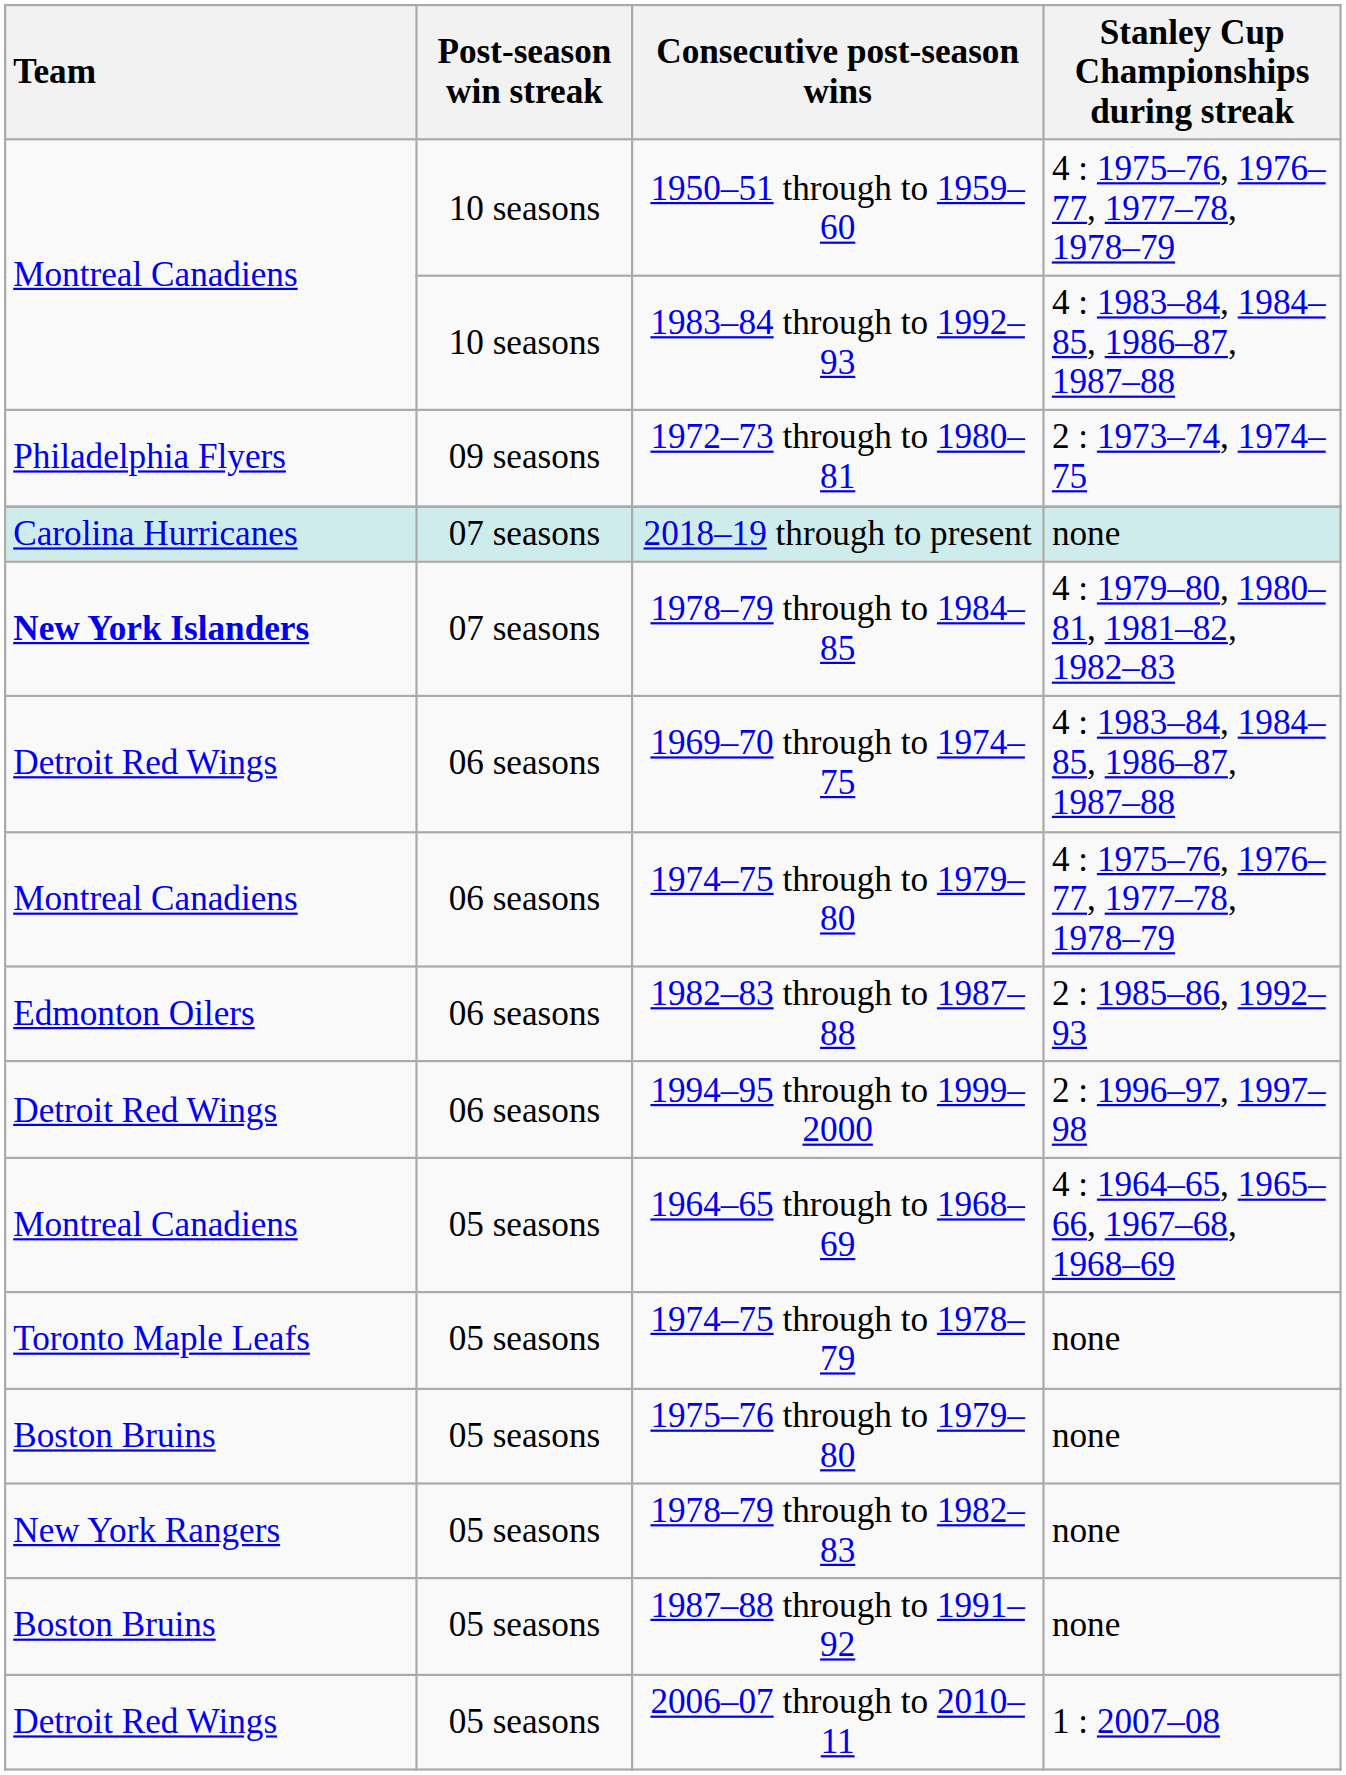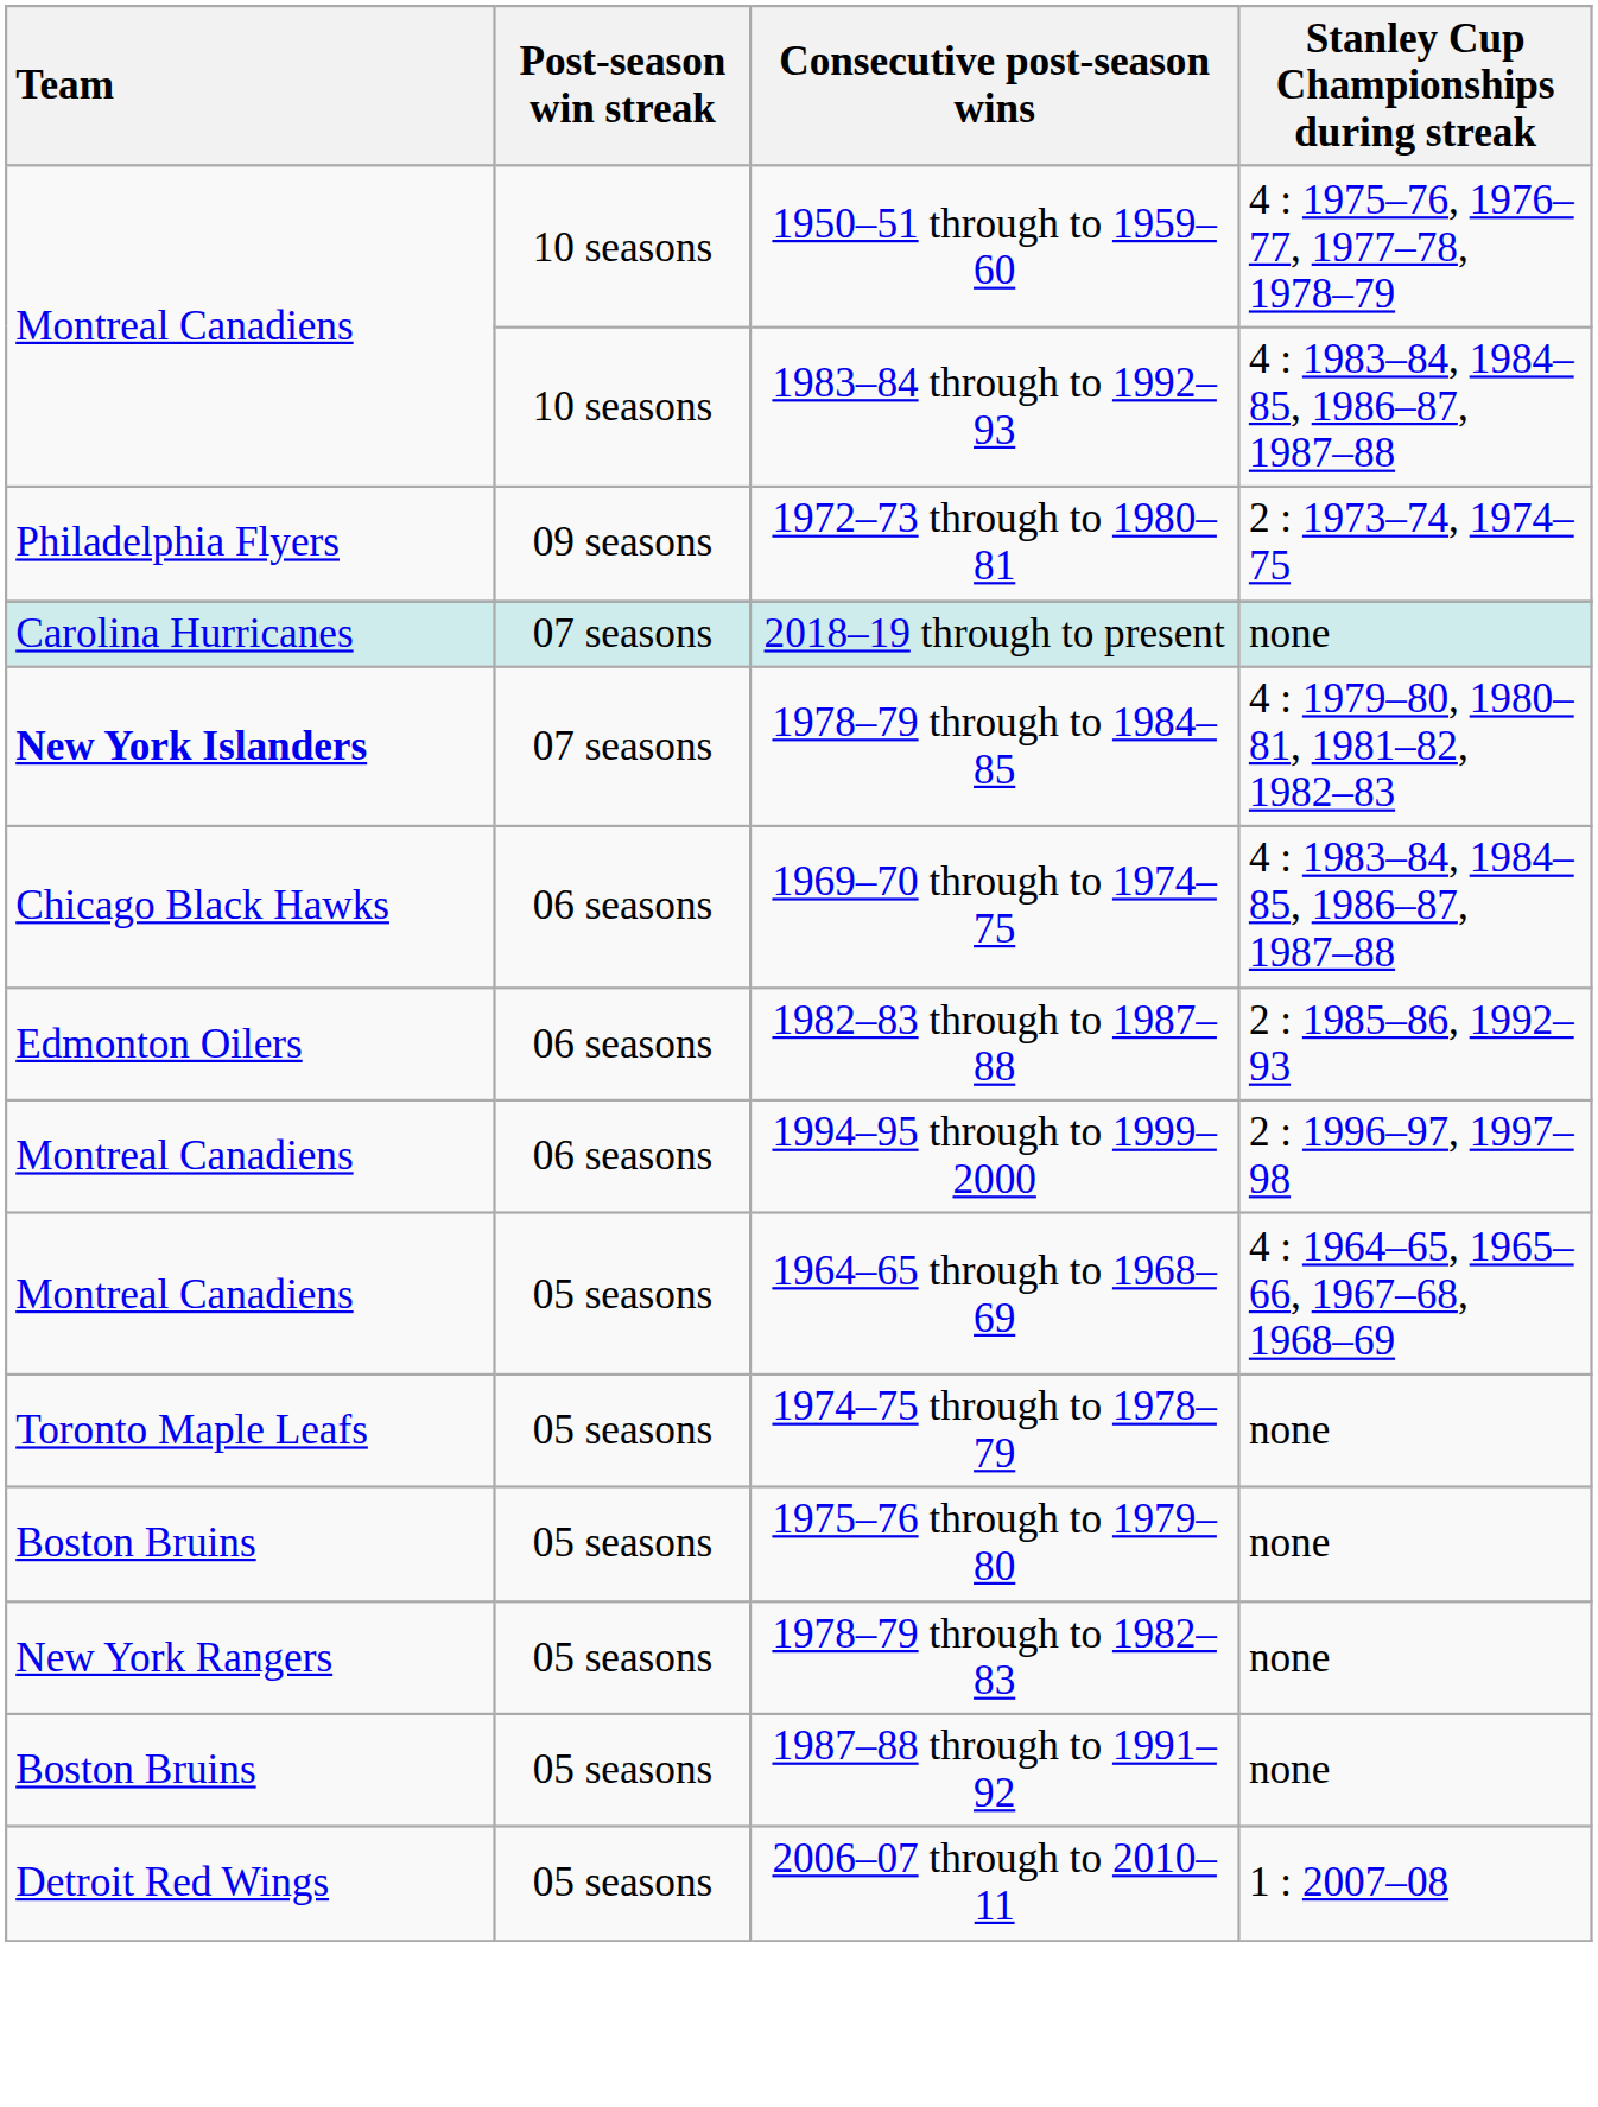 <table class="wikitable sortable" style="text-align:center">
 <tr>
 <th style="text-align:left" width="180pt">Team</th>
 <th width="90pt">Post-season win streak</th>
 <th width="180pt">Consecutive post-season wins</th>
 <th class="unsortable">Stanley Cup Championships during streak</th>
 </tr>
 <tr>
 <td rowspan="2" align="left"><a href='#'>Montreal Canadiens</a></td>
 <td>10 seasons</td>
 <td><a href='#'>1950–51</a> through to <a href='#'>1959–60</a></td>
 <td align="left">4 : <a href='#'>1975–76</a>, <a href='#'>1976–77</a>, <a href='#'>1977–78</a>, <a href='#'>1978–79</a></td>
 </tr>
 <tr>
 <td>10 seasons</td>
 <td><a href='#'>1983–84</a> through to <a href='#'>1992–93</a></td>
 <td align="left">4 : <a href='#'>1983–84</a>, <a href='#'>1984–85</a>, <a href='#'>1986–87</a>, <a href='#'>1987–88</a></td>
 </tr>
 <tr>
 <td align="left"><a href='#'>Philadelphia Flyers</a></td>
 <td><span>0</span>9 seasons</td>
 <td><a href='#'>1972–73</a> through to <a href='#'>1980–81</a></td>
 <td align="left">2 : <a href='#'>1973–74</a>, <a href='#'>1974–75</a></td>
 </tr>
 <tr>
 </tr>
 <tr style="background:#CFECEC">
 <td align="left"><a href='#'>Carolina Hurricanes</a></td>
 <td><span>0</span>7 seasons</td>
 <td><a href='#'>2018–19</a> through to present</td>
 <td align="left">none</td>
 </tr>
 <tr>
 <td align="left"><strong><a href='#'>New York Islanders</a></strong></td>
 <td><span>0</span>7 seasons</td>
 <td><a href='#'>1978–79</a> through to <a href='#'>1984–85</a></td>
 <td align="left">4 : <a href='#'>1979–80</a>, <a href='#'>1980–81</a>, <a href='#'>1981–82</a>, <a href='#'>1982–83</a></td>
 </tr>
 <tr>
-<td align="left"><a href='#'>Detroit Red Wings</a></td>
+<td align="left"><a href='#'>Chicago Black Hawks</a></td>
 <td><span>0</span>6 seasons</td>
 <td><a href='#'>1969–70</a> through to <a href='#'>1974–75</a></td>
 <td align="left">4 : <a href='#'>1983–84</a>, <a href='#'>1984–85</a>, <a href='#'>1986–87</a>, <a href='#'>1987–88</a></td>
-</tr>
-<tr>
-<td align="left"><a href='#'>Montreal Canadiens</a></td>
-<td><span>0</span>6 seasons</td>
-<td><a href='#'>1974–75</a> through to <a href='#'>1979–80</a></td>
-<td align="left">4 : <a href='#'>1975–76</a>, <a href='#'>1976–77</a>, <a href='#'>1977–78</a>, <a href='#'>1978–79</a></td>
 </tr>
 <tr>
 <td align="left"><a href='#'>Edmonton Oilers</a></td>
 <td><span>0</span>6 seasons</td>
 <td><a href='#'>1982–83</a> through to <a href='#'>1987–88</a></td>
 <td align="left">2 : <a href='#'>1985–86</a>, <a href='#'>1992–93</a></td>
 </tr>
 <tr>
-<td align="left"><a href='#'>Detroit Red Wings</a></td>
+<td align="left"><a href='#'>Montreal Canadiens</a></td>
 <td><span>0</span>6 seasons</td>
 <td><a href='#'>1994–95</a> through to <a href='#'>1999–2000</a></td>
 <td align="left">2 : <a href='#'>1996–97</a>, <a href='#'>1997–98</a></td>
 </tr>
 <tr>
 <td align="left"><a href='#'>Montreal Canadiens</a></td>
 <td><span>0</span>5 seasons</td>
 <td><a href='#'>1964–65</a> through to <a href='#'>1968–69</a></td>
 <td align="left">4 : <a href='#'>1964–65</a>, <a href='#'>1965–66</a>, <a href='#'>1967–68</a>, <a href='#'>1968–69</a></td>
 </tr>
 <tr>
 <td align="left"><a href='#'>Toronto Maple Leafs</a></td>
 <td><span>0</span>5 seasons</td>
 <td><a href='#'>1974–75</a> through to <a href='#'>1978–79</a></td>
 <td align="left">none</td>
 </tr>
 <tr>
 <td align="left"><a href='#'>Boston Bruins</a></td>
 <td><span>0</span>5 seasons</td>
 <td><a href='#'>1975–76</a> through to <a href='#'>1979–80</a></td>
 <td align="left">none</td>
 </tr>
 <tr>
 <td align="left"><a href='#'>New York Rangers</a></td>
 <td><span>0</span>5 seasons</td>
 <td><a href='#'>1978–79</a> through to <a href='#'>1982–83</a></td>
 <td align="left">none</td>
 </tr>
 <tr>
 <td align="left"><a href='#'>Boston Bruins</a></td>
 <td><span>0</span>5 seasons</td>
 <td><a href='#'>1987–88</a> through to <a href='#'>1991–92</a></td>
 <td align="left">none</td>
 </tr>
 <tr>
 <td align="left"><a href='#'>Detroit Red Wings</a></td>
 <td><span>0</span>5 seasons</td>
 <td><a href='#'>2006–07</a> through to <a href='#'>2010–11</a></td>
 <td align="left">1 : <a href='#'>2007–08</a></td>
 </tr>
 </table>
